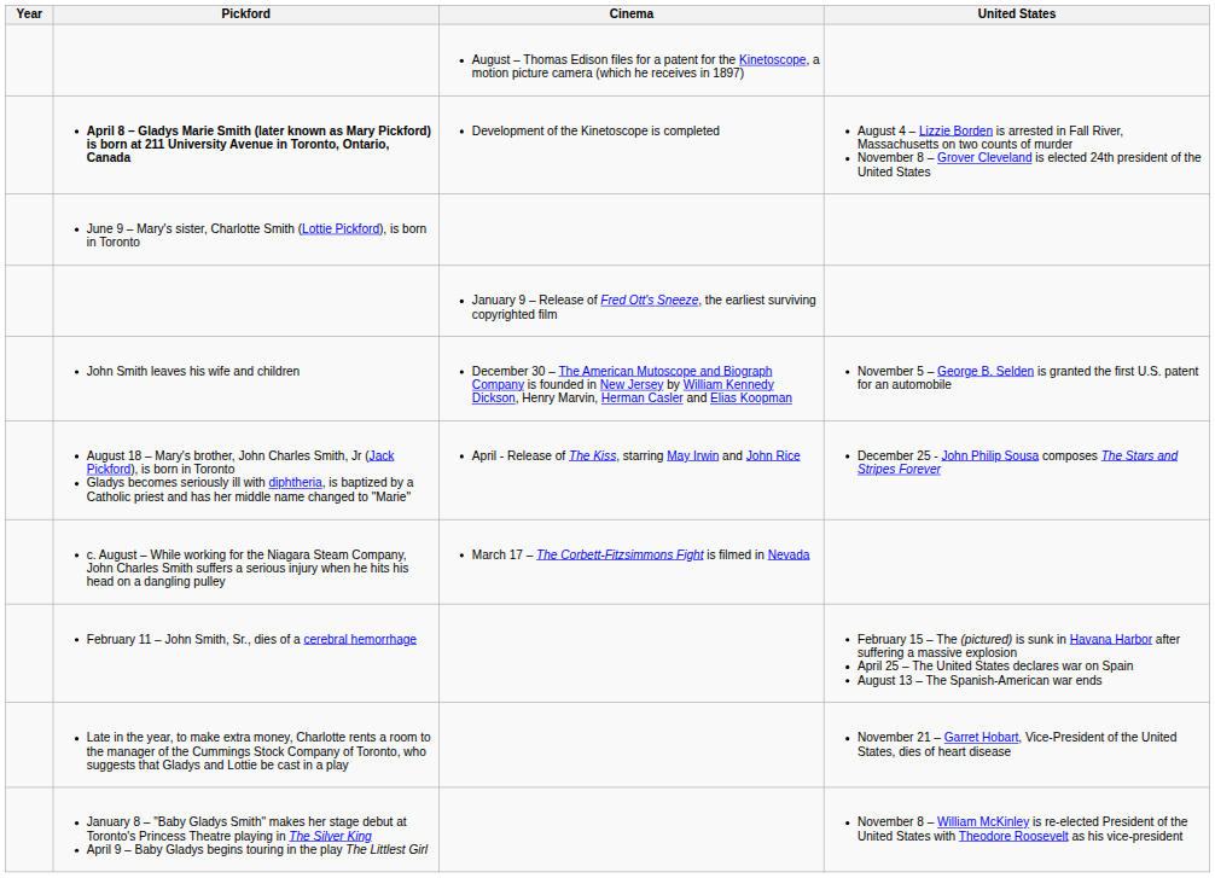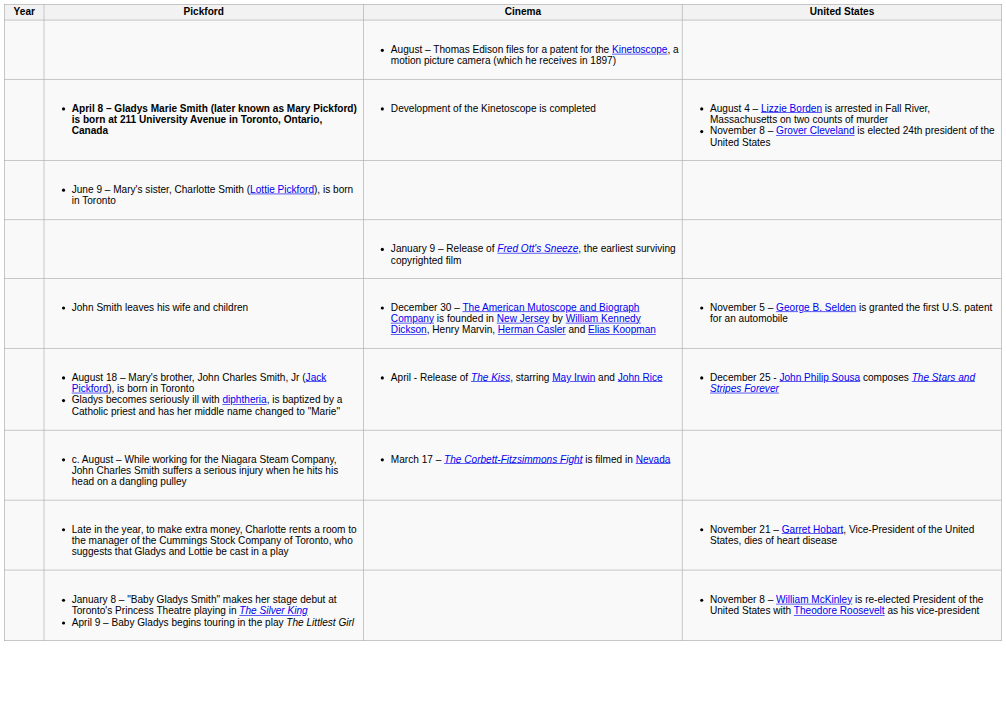 <table class="wikitable sticky-header" width=100%>
 <tr>
 <th width=4%>Year</th>
 <th width=32%>Pickford</th>
 <th width=32%>Cinema</th>
 <th width=32%>United States</th>
 </tr>
 <tr valign=top>
 <td><br></td>
 <td></td>
 <td><br><ul><li>August – Thomas Edison files for a patent for the <a href='#'>Kinetoscope</a>, a motion picture camera (which he receives in 1897)</li></ul></td>
 <td></td>
 </tr>
 <tr valign=top>
 <td><br></td>
 <td><br><ul><li><strong>April 8 – Gladys Marie Smith (later known as Mary Pickford) is born at 211 University Avenue in Toronto, Ontario, Canada</strong></li></ul></td>
 <td><br><ul><li>Development of the Kinetoscope is completed</li></ul></td>
 <td><br><ul><li>August 4 – <a href='#'>Lizzie Borden</a> is arrested in Fall River, Massachusetts on two counts of murder</li><li>November 8 – <a href='#'>Grover Cleveland</a> is elected 24th president of the United States</li></ul></td>
 </tr>
 <tr valign=top>
 <td><br></td>
 <td><br><ul><li>June 9 – Mary's sister, Charlotte Smith (<a href='#'>Lottie Pickford</a>), is born in Toronto</li></ul></td>
 <td></td>
 <td></td>
 </tr>
 <tr valign=top>
 <td><br></td>
 <td></td>
 <td><br><ul><li>January 9 – Release of <em><a href='#'>Fred Ott's Sneeze</a></em>, the earliest surviving copyrighted film</li></ul></td>
 <td></td>
 </tr>
 <tr valign=top>
 <td><br></td>
 <td><br><ul><li>John Smith leaves his wife and children</li></ul></td>
 <td><br><ul><li>December 30 – <a href='#'>The American Mutoscope and Biograph Company</a> is founded in <a href='#'>New Jersey</a> by <a href='#'>William Kennedy Dickson</a>, Henry Marvin, <a href='#'>Herman Casler</a> and <a href='#'>Elias Koopman</a></li></ul></td>
 <td><br><ul><li>November 5 – <a href='#'>George B. Selden</a> is granted the first U.S. patent for an automobile</li></ul></td>
 </tr>
 <tr valign=top>
 <td><br></td>
 <td><br><ul><li>August 18 – Mary's brother, John Charles Smith, Jr (<a href='#'>Jack Pickford</a>), is born in Toronto</li><li>Gladys becomes seriously ill with <a href='#'>diphtheria</a>, is baptized by a Catholic priest and has her middle name changed to "Marie"</li></ul></td>
 <td><br><ul><li>April - Release of <em><a href='#'>The Kiss</a></em>, starring <a href='#'>May Irwin</a> and <a href='#'>John Rice</a></li></ul></td>
 <td><br><ul><li>December 25 - <a href='#'>John Philip Sousa</a> composes <em><a href='#'>The Stars and Stripes Forever</a></em></li></ul></td>
 </tr>
 <tr valign=top>
 <td><br></td>
 <td><br><ul><li>c. August – While working for the Niagara Steam Company, John Charles Smith suffers a serious injury when he hits his head on a dangling pulley</li></ul></td>
 <td><br><ul><li>March 17 – <em><a href='#'>The Corbett-Fitzsimmons Fight</a></em> is filmed in <a href='#'>Nevada</a></li></ul></td>
 <td></td>
 </tr>
 <tr valign=top>
 <td><br></td>
-<td><br><ul><li>February 11 – John Smith, Sr., dies of a <a href='#'>cerebral hemorrhage</a></li></ul></td>
-<td></td>
-<td><br><ul><li>February 15 – The  <em>(pictured)</em> is sunk in <a href='#'>Havana Harbor</a> after suffering a massive explosion</li><li>April 25 – The United States declares war on Spain</li><li>August 13 – The Spanish-American war ends</li></ul></td>
-</tr>
-<tr valign=top>
-<td><br></td>
 <td><br><ul><li>Late in the year, to make extra money, Charlotte rents a room to the manager of the Cummings Stock Company of Toronto, who suggests that Gladys and Lottie be cast in a play</li></ul></td>
 <td></td>
 <td><br><ul><li>November 21 – <a href='#'>Garret Hobart</a>, Vice-President of the United States, dies of heart disease</li></ul></td>
 </tr>
 <tr valign=top>
 <td><br></td>
 <td><br><ul><li>January 8 – "Baby Gladys Smith" makes her stage debut at Toronto's Princess Theatre playing in <em><a href='#'>The Silver King</a></em></li><li>April 9 – Baby Gladys begins touring in the play <em>The Littlest Girl</em></li></ul></td>
 <td></td>
 <td><br><ul><li>November 8 – <a href='#'>William McKinley</a> is re-elected President of the United States with <a href='#'>Theodore Roosevelt</a> as his vice-president</li></ul></td>
 </tr>
 </table>
